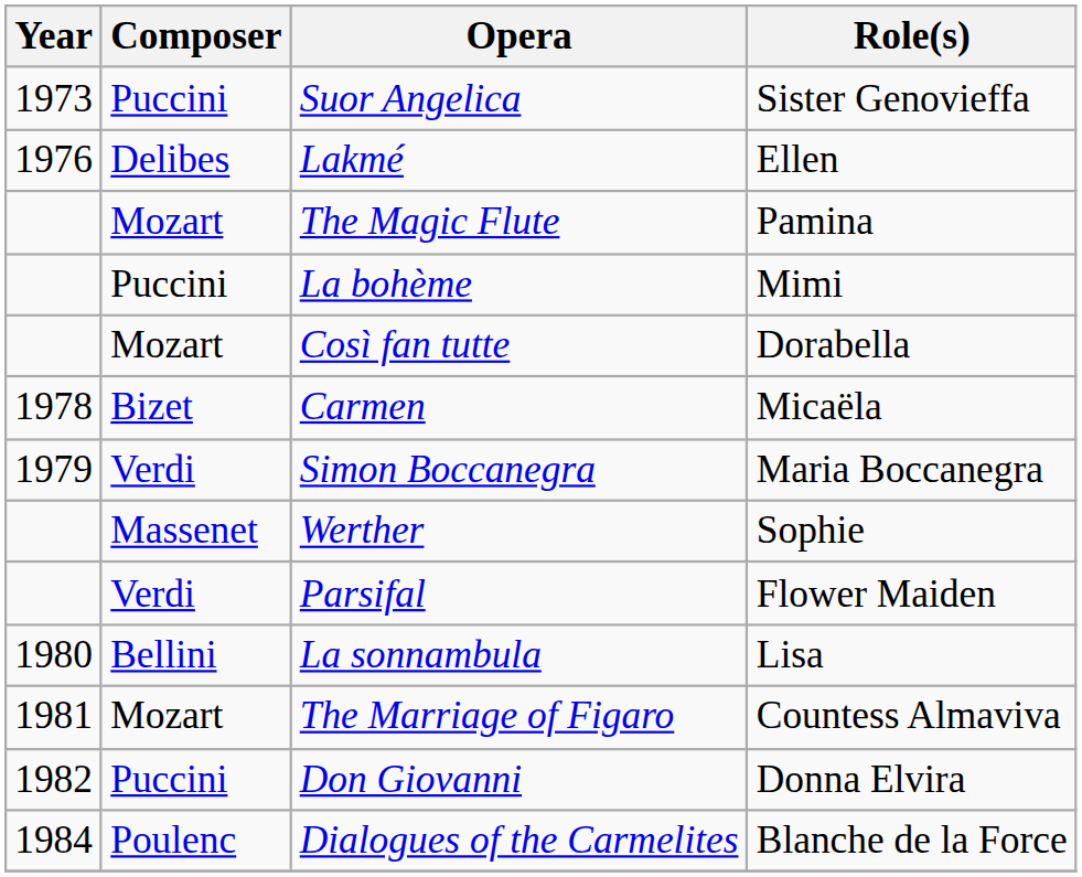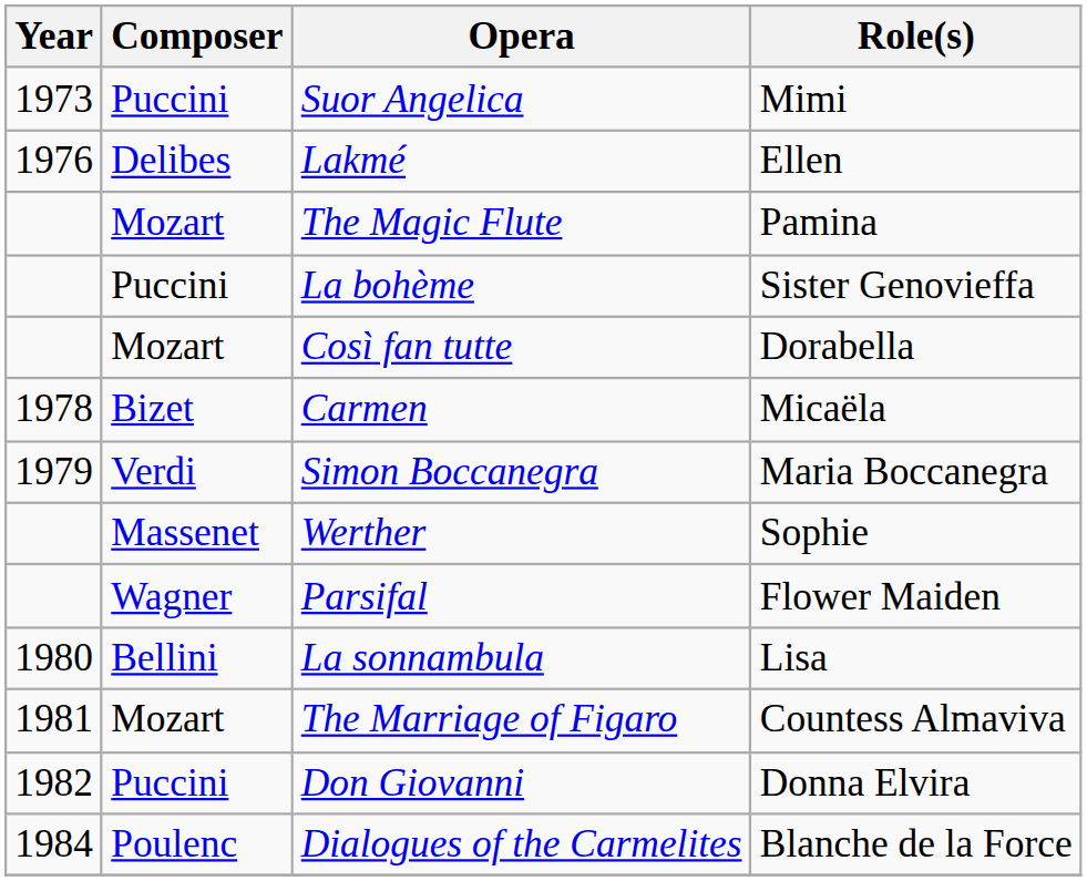 <table class="wikitable">
 <tr>
 <th>Year</th>
 <th>Composer</th>
 <th>Opera</th>
 <th>Role(s)</th>
 </tr>
 <tr>
 <td>1973</td>
 <td><a href='#'>Puccini</a></td>
 <td><em><a href='#'>Suor Angelica</a></em></td>
-<td>Sister Genovieffa</td>
+<td>Mimi</td>
 </tr>
 <tr>
 <td>1976</td>
 <td><a href='#'>Delibes</a></td>
 <td><em><a href='#'>Lakmé</a></em></td>
 <td>Ellen</td>
 </tr>
 <tr>
 <td></td>
 <td><a href='#'>Mozart</a></td>
 <td><em><a href='#'>The Magic Flute</a></em></td>
 <td>Pamina</td>
 </tr>
 <tr>
 <td></td>
 <td>Puccini</td>
 <td><em><a href='#'>La bohème</a></em></td>
-<td>Mimi</td>
+<td>Sister Genovieffa</td>
 </tr>
 <tr>
 <td></td>
 <td>Mozart</td>
 <td><em><a href='#'>Così fan tutte</a></em></td>
 <td>Dorabella</td>
 </tr>
 <tr>
 <td>1978</td>
 <td><a href='#'>Bizet</a></td>
 <td><em><a href='#'>Carmen</a></em></td>
 <td>Micaëla</td>
 </tr>
 <tr>
 <td>1979</td>
 <td><a href='#'>Verdi</a></td>
 <td><em><a href='#'>Simon Boccanegra</a></em></td>
 <td>Maria Boccanegra</td>
 </tr>
 <tr>
 <td></td>
 <td><a href='#'>Massenet</a></td>
 <td><em><a href='#'>Werther</a></em></td>
 <td>Sophie</td>
 </tr>
 <tr>
 <td></td>
-<td><a href='#'>Verdi</a></td>
+<td><a href='#'>Wagner</a></td>
 <td><em><a href='#'>Parsifal</a></em></td>
 <td>Flower Maiden</td>
 </tr>
 <tr>
 <td>1980</td>
 <td><a href='#'>Bellini</a></td>
 <td><em><a href='#'>La sonnambula</a></em></td>
 <td>Lisa</td>
 </tr>
 <tr>
 <td>1981</td>
 <td>Mozart</td>
 <td><em><a href='#'>The Marriage of Figaro</a></em></td>
 <td>Countess Almaviva</td>
 </tr>
 <tr>
 <td>1982</td>
 <td><a href='#'>Puccini</a></td>
 <td><em><a href='#'>Don Giovanni</a></em></td>
 <td>Donna Elvira</td>
 </tr>
 <tr>
 <td>1984</td>
 <td><a href='#'>Poulenc</a></td>
 <td><em><a href='#'>Dialogues of the Carmelites</a></em></td>
 <td>Blanche de la Force</td>
 </tr>
 <tr>
 </tr>
 </table>
